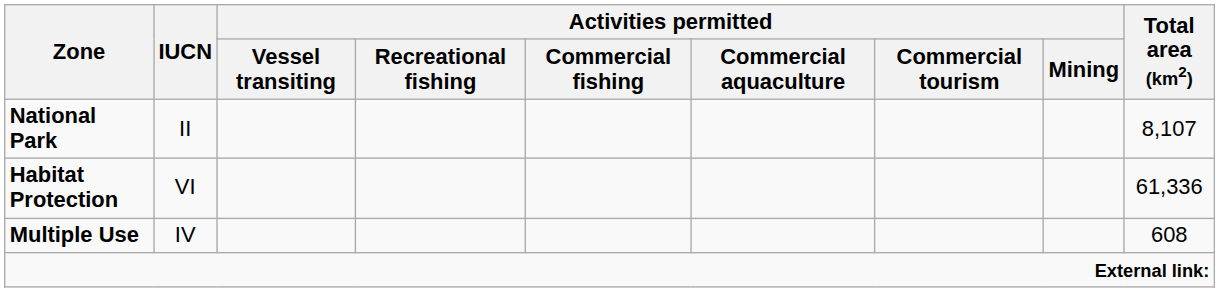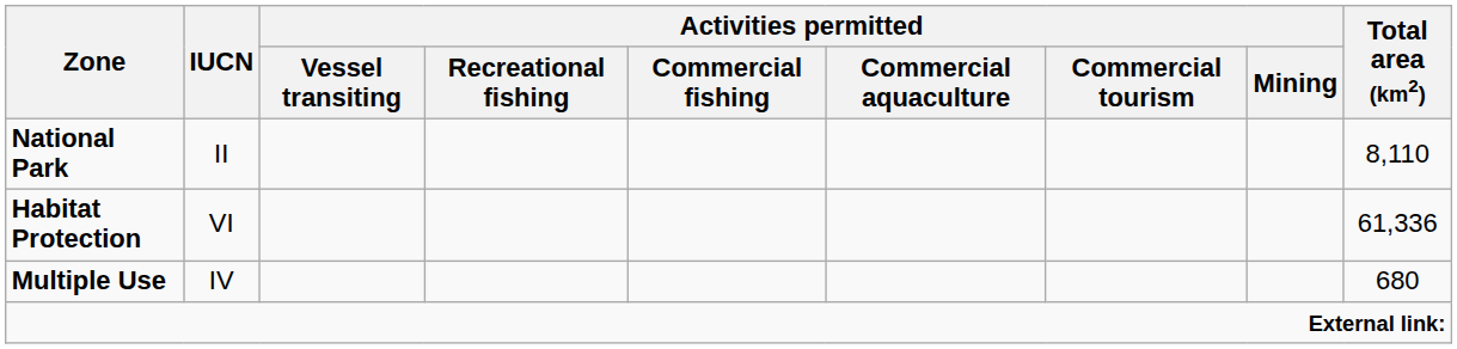 <table class="wikitable" style="text-align:center; margin-left:auto; margin-right:auto; border:none;">
 <tr>
 <th rowspan=2>Zone</th>
 <th rowspan=2>IUCN</th>
 <th colspan=6>Activities permitted</th>
 <th rowspan=2>Total area<br><small>(km<sup>2</sup>)</small></th>
 </tr>
 <tr>
 <th>Vessel transiting</th>
 <th>Recreational fishing</th>
 <th>Commercial fishing</th>
 <th>Commercial aquaculture</th>
 <th>Commercial tourism</th>
 <th>Mining</th>
 </tr>
 <tr>
 <td style="text-align:left"><strong>National Park</strong></td>
 <td>II</td>
 <td></td>
 <td></td>
 <td></td>
 <td></td>
 <td></td>
 <td></td>
-<td>8,107</td>
+<td>8,110</td>
 </tr>
 <tr>
 <td style="text-align:left"><strong>Habitat Protection</strong></td>
 <td>VI</td>
 <td></td>
 <td></td>
 <td></td>
 <td></td>
 <td></td>
 <td></td>
 <td>61,336</td>
 </tr>
 <tr>
 <td style="text-align:left"><strong>Multiple Use</strong></td>
 <td>IV</td>
 <td></td>
 <td></td>
 <td></td>
 <td></td>
 <td></td>
 <td></td>
-<td>608</td>
+<td>680</td>
 </tr>
 <tr>
 <td style="text-align:right" colspan=99><small><strong>External link:</strong> </small></td>
 </tr>
 </table>
